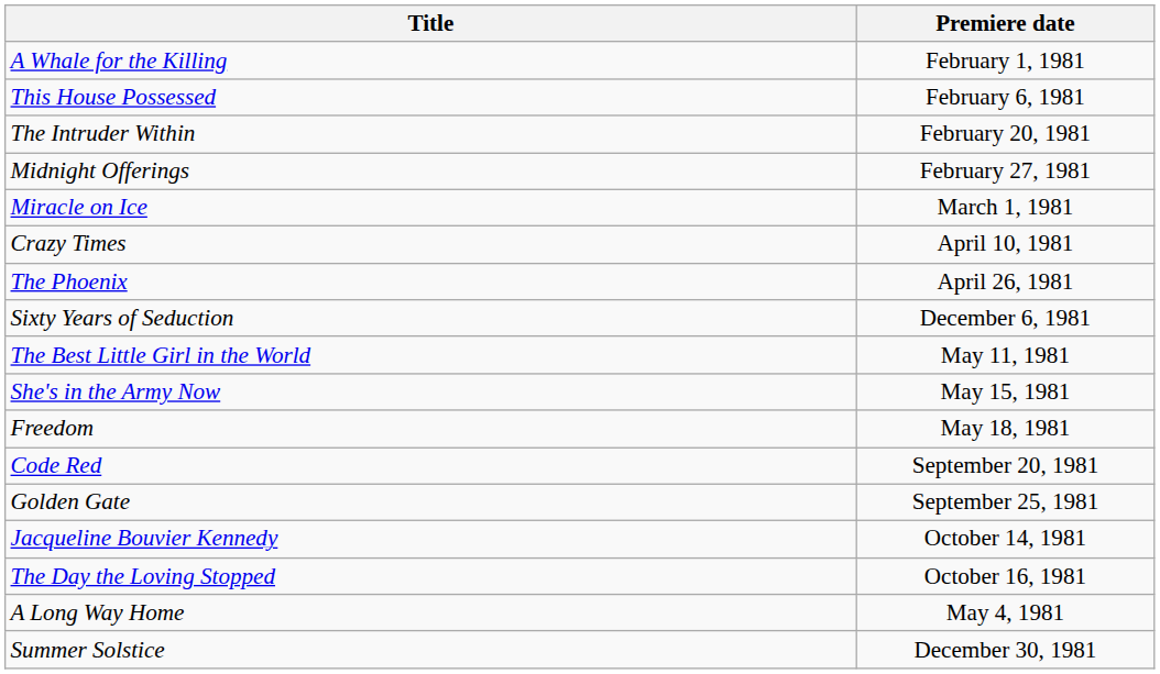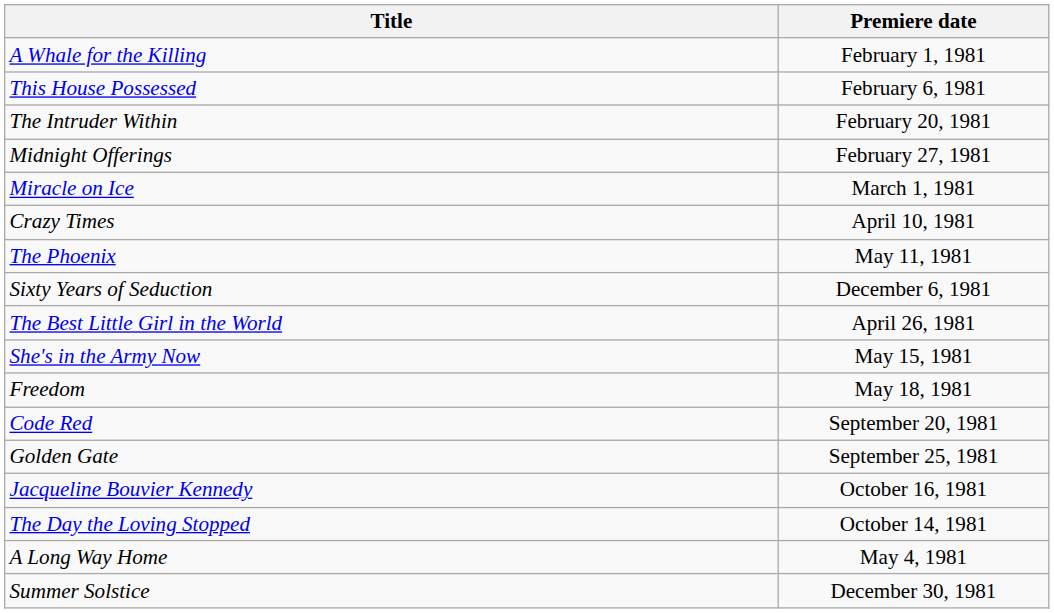 <table class="wikitable plainrowheaders sortable" style="width:50%;text-align:center;">
 <tr>
 <th scope="col" style="width:40%;">Title</th>
 <th scope="col" style="width:14%;">Premiere date</th>
 </tr>
 <tr>
 <td scope="row" style="text-align:left;"><em><a href='#'>A Whale for the Killing</a></em></td>
 <td>February 1, 1981</td>
 </tr>
 <tr>
 <td scope="row" style="text-align:left;"><em><a href='#'>This House Possessed</a></em></td>
 <td>February 6, 1981</td>
 </tr>
 <tr>
 <td scope="row" style="text-align:left;"><em>The Intruder Within</em></td>
 <td>February 20, 1981</td>
 </tr>
 <tr>
 <td scope="row" style="text-align:left;"><em>Midnight Offerings</em></td>
 <td>February 27, 1981</td>
 </tr>
 <tr>
 <td scope="row" style="text-align:left;"><em><a href='#'>Miracle on Ice</a></em></td>
 <td>March 1, 1981</td>
 </tr>
 <tr>
 <td scope="row" style="text-align:left;"><em>Crazy Times</em></td>
 <td>April 10, 1981</td>
 </tr>
 <tr>
 <td scope="row" style="text-align:left;"><em><a href='#'>The Phoenix</a></em></td>
-<td>April 26, 1981</td>
+<td>May 11, 1981</td>
 </tr>
 <tr>
 <td scope="row" style="text-align:left;"><em>Sixty Years of Seduction</em></td>
 <td>December 6, 1981</td>
 </tr>
 <tr>
 <td scope="row" style="text-align:left;"><em><a href='#'>The Best Little Girl in the World</a></em></td>
-<td>May 11, 1981</td>
+<td>April 26, 1981</td>
 </tr>
 <tr>
 <td scope="row" style="text-align:left;"><em><a href='#'>She's in the Army Now</a></em></td>
 <td>May 15, 1981</td>
 </tr>
 <tr>
 <td scope="row" style="text-align:left;"><em>Freedom</em></td>
 <td>May 18, 1981</td>
 </tr>
 <tr>
 <td scope="row" style="text-align:left;"><em><a href='#'>Code Red</a></em></td>
 <td>September 20, 1981</td>
 </tr>
 <tr>
 <td scope="row" style="text-align:left;"><em>Golden Gate</em></td>
 <td>September 25, 1981</td>
 </tr>
 <tr>
 <td scope="row" style="text-align:left;"><em><a href='#'>Jacqueline Bouvier Kennedy</a></em></td>
-<td>October 14, 1981</td>
+<td>October 16, 1981</td>
 </tr>
 <tr>
 <td scope="row" style="text-align:left;"><em><a href='#'>The Day the Loving Stopped</a></em></td>
-<td>October 16, 1981</td>
+<td>October 14, 1981</td>
 </tr>
 <tr>
 <td scope="row" style="text-align:left;"><em>A Long Way Home</em></td>
 <td>May 4, 1981</td>
 </tr>
 <tr>
 <td scope="row" style="text-align:left;"><em>Summer Solstice</em></td>
 <td>December 30, 1981</td>
 </tr>
 </table>
